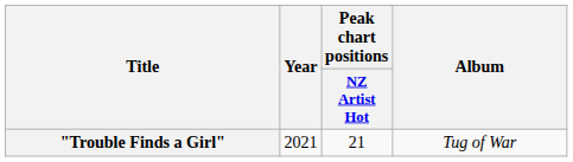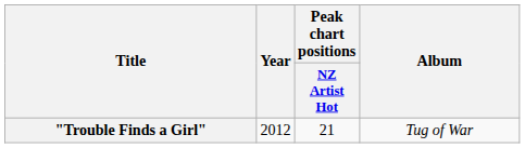 <table class="wikitable plainrowheaders" style="text-align:center;">
 <tr>
 <th scope="col" rowspan="2" style="width:16em;">Title</th>
 <th scope="col" rowspan="2" style="width:1em;">Year</th>
 <th scope="col" colspan="1">Peak chart positions</th>
 <th scope="col" rowspan="2" style="width:10em;">Album</th>
 </tr>
 <tr>
 <th scope="col" style="width:3em;font-size:90%;"><a href='#'>NZ<br>Artist<br>Hot</a><br></th>
 </tr>
 <tr>
 <th scope="row">"Trouble Finds a Girl"<br></th>
-<td>2021</td>
+<td>2012</td>
 <td>21</td>
 <td><em>Tug of War</em></td>
 </tr>
 </table>
